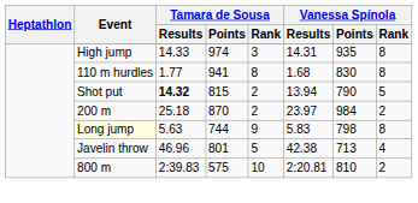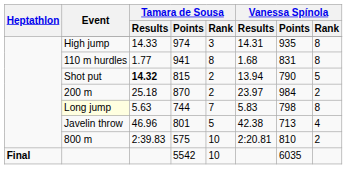 <table class="wikitable" style="font-size:90%">
 <tr>
 <th rowspan=2><a href='#'>Heptathlon</a></th>
 <th rowspan=2>Event</th>
 <th colspan=3><a href='#'>Tamara de Sousa</a></th>
 <th colspan=3><a href='#'>Vanessa Spínola</a></th>
 </tr>
 <tr>
 <th>Results</th>
 <th>Points</th>
 <th>Rank</th>
 <th>Results</th>
 <th>Points</th>
 <th>Rank</th>
 </tr>
 <tr>
 <td rowspan=8></td>
 </tr>
 <tr>
 <td>High jump</td>
 <td>14.33</td>
 <td>974</td>
 <td>3</td>
 <td>14.31</td>
 <td>935</td>
 <td>8</td>
 </tr>
 <tr>
 <td>110 m hurdles</td>
 <td>1.77</td>
 <td>941</td>
 <td>8</td>
 <td>1.68</td>
-<td>830</td>
+<td>831</td>
 <td>8</td>
 </tr>
 <tr>
 <td>Shot put</td>
 <td><strong>14.32</strong></td>
 <td>815</td>
 <td>2</td>
 <td>13.94</td>
 <td>790</td>
 <td>5</td>
 </tr>
 <tr>
 <td>200 m</td>
 <td>25.18</td>
 <td>870</td>
 <td>2</td>
 <td>23.97</td>
 <td>984</td>
 <td>2</td>
 </tr>
 <tr>
 <td style="background: lightyellow;">Long jump</td>
 <td>5.63</td>
 <td>744</td>
-<td>9</td>
+<td>7</td>
 <td>5.83</td>
 <td>798</td>
 <td>8</td>
 </tr>
 <tr>
 <td>Javelin throw</td>
 <td>46.96</td>
 <td>801</td>
 <td>5</td>
 <td>42.38</td>
 <td>713</td>
 <td>4</td>
 </tr>
 <tr>
 <td>800 m</td>
 <td>2:39.83</td>
 <td>575</td>
 <td>10</td>
 <td>2:20.81</td>
 <td>810</td>
 <td>2</td>
 </tr>
+<tr>
+<td><strong>Final</strong></td>
+<td></td>
+<td align=center></td>
+<td>5542</td>
+<td>10</td>
+<td align=center></td>
+<td>6035</td>
+<td></td>
+</tr>
 </table>
